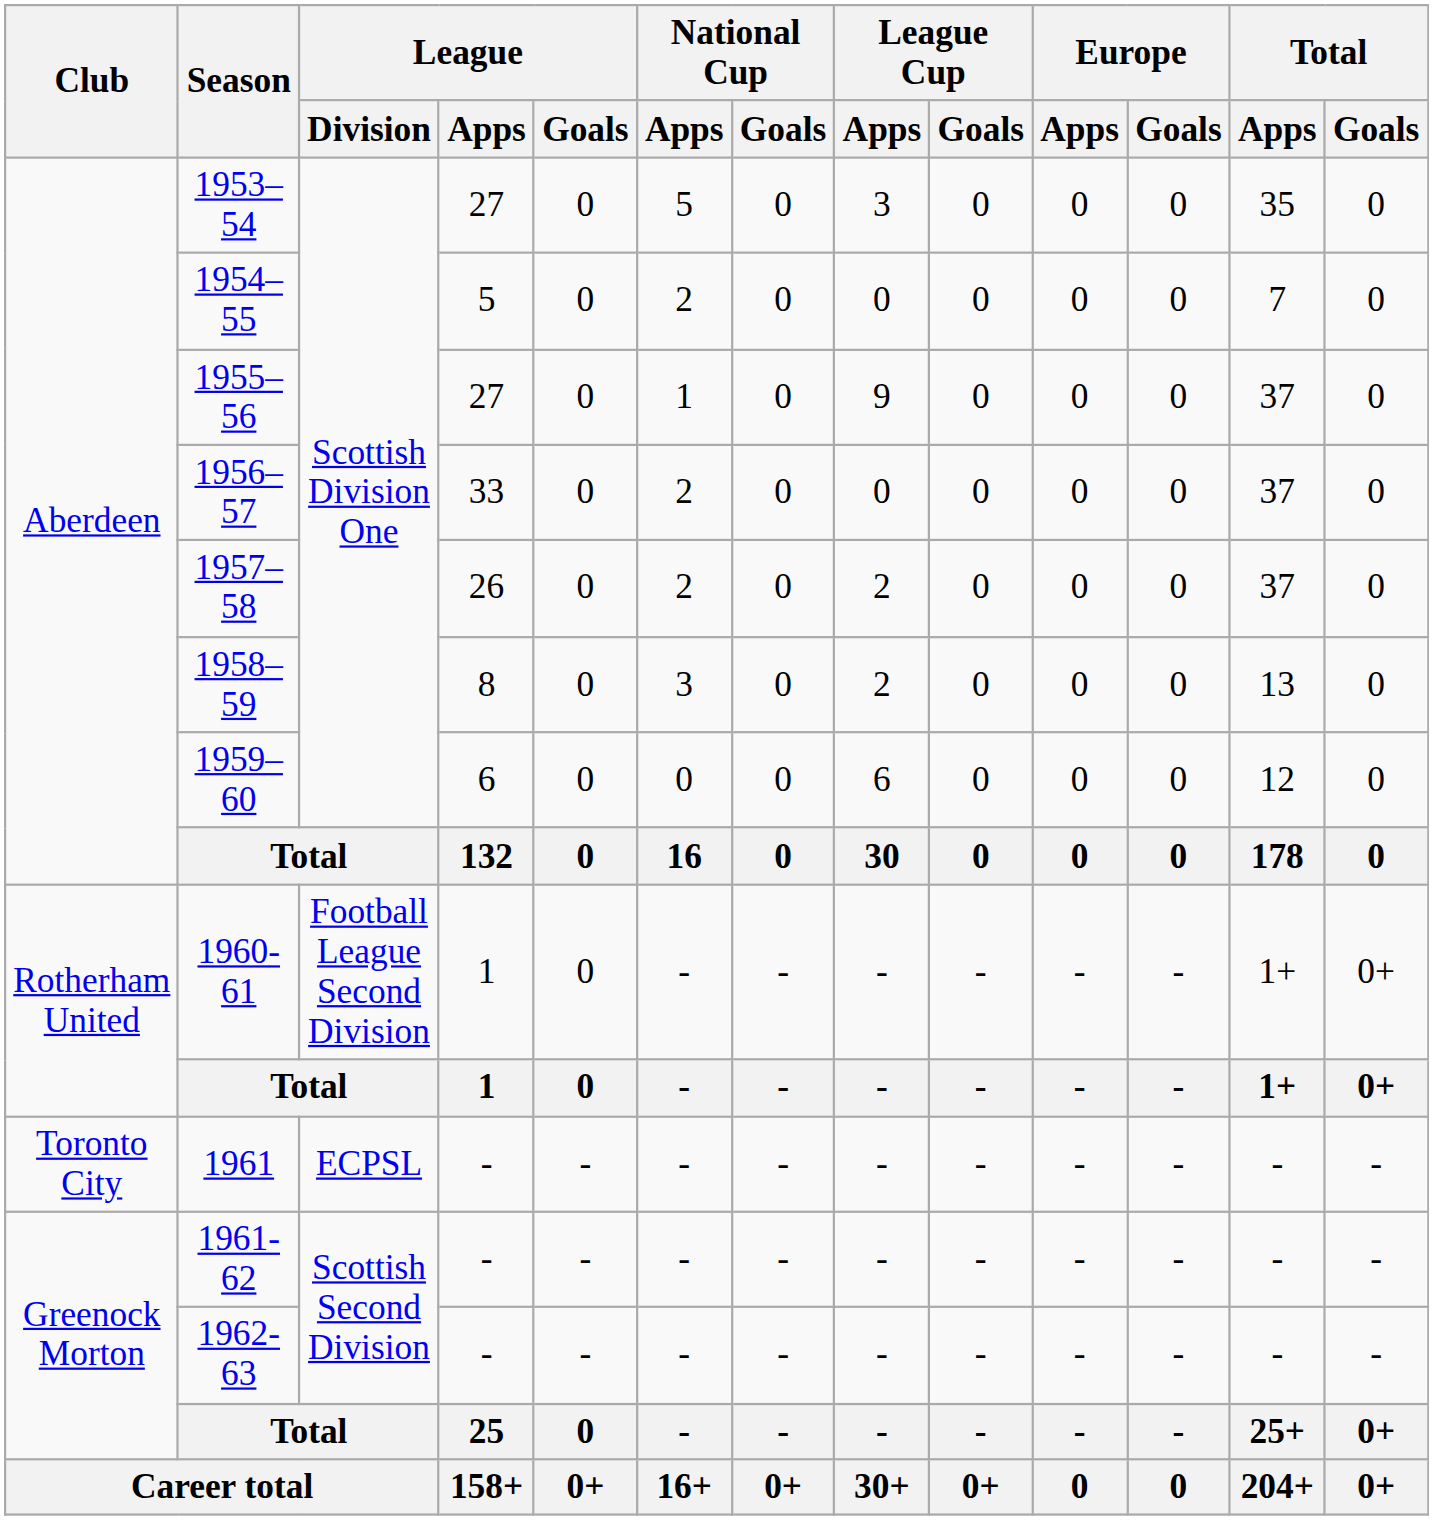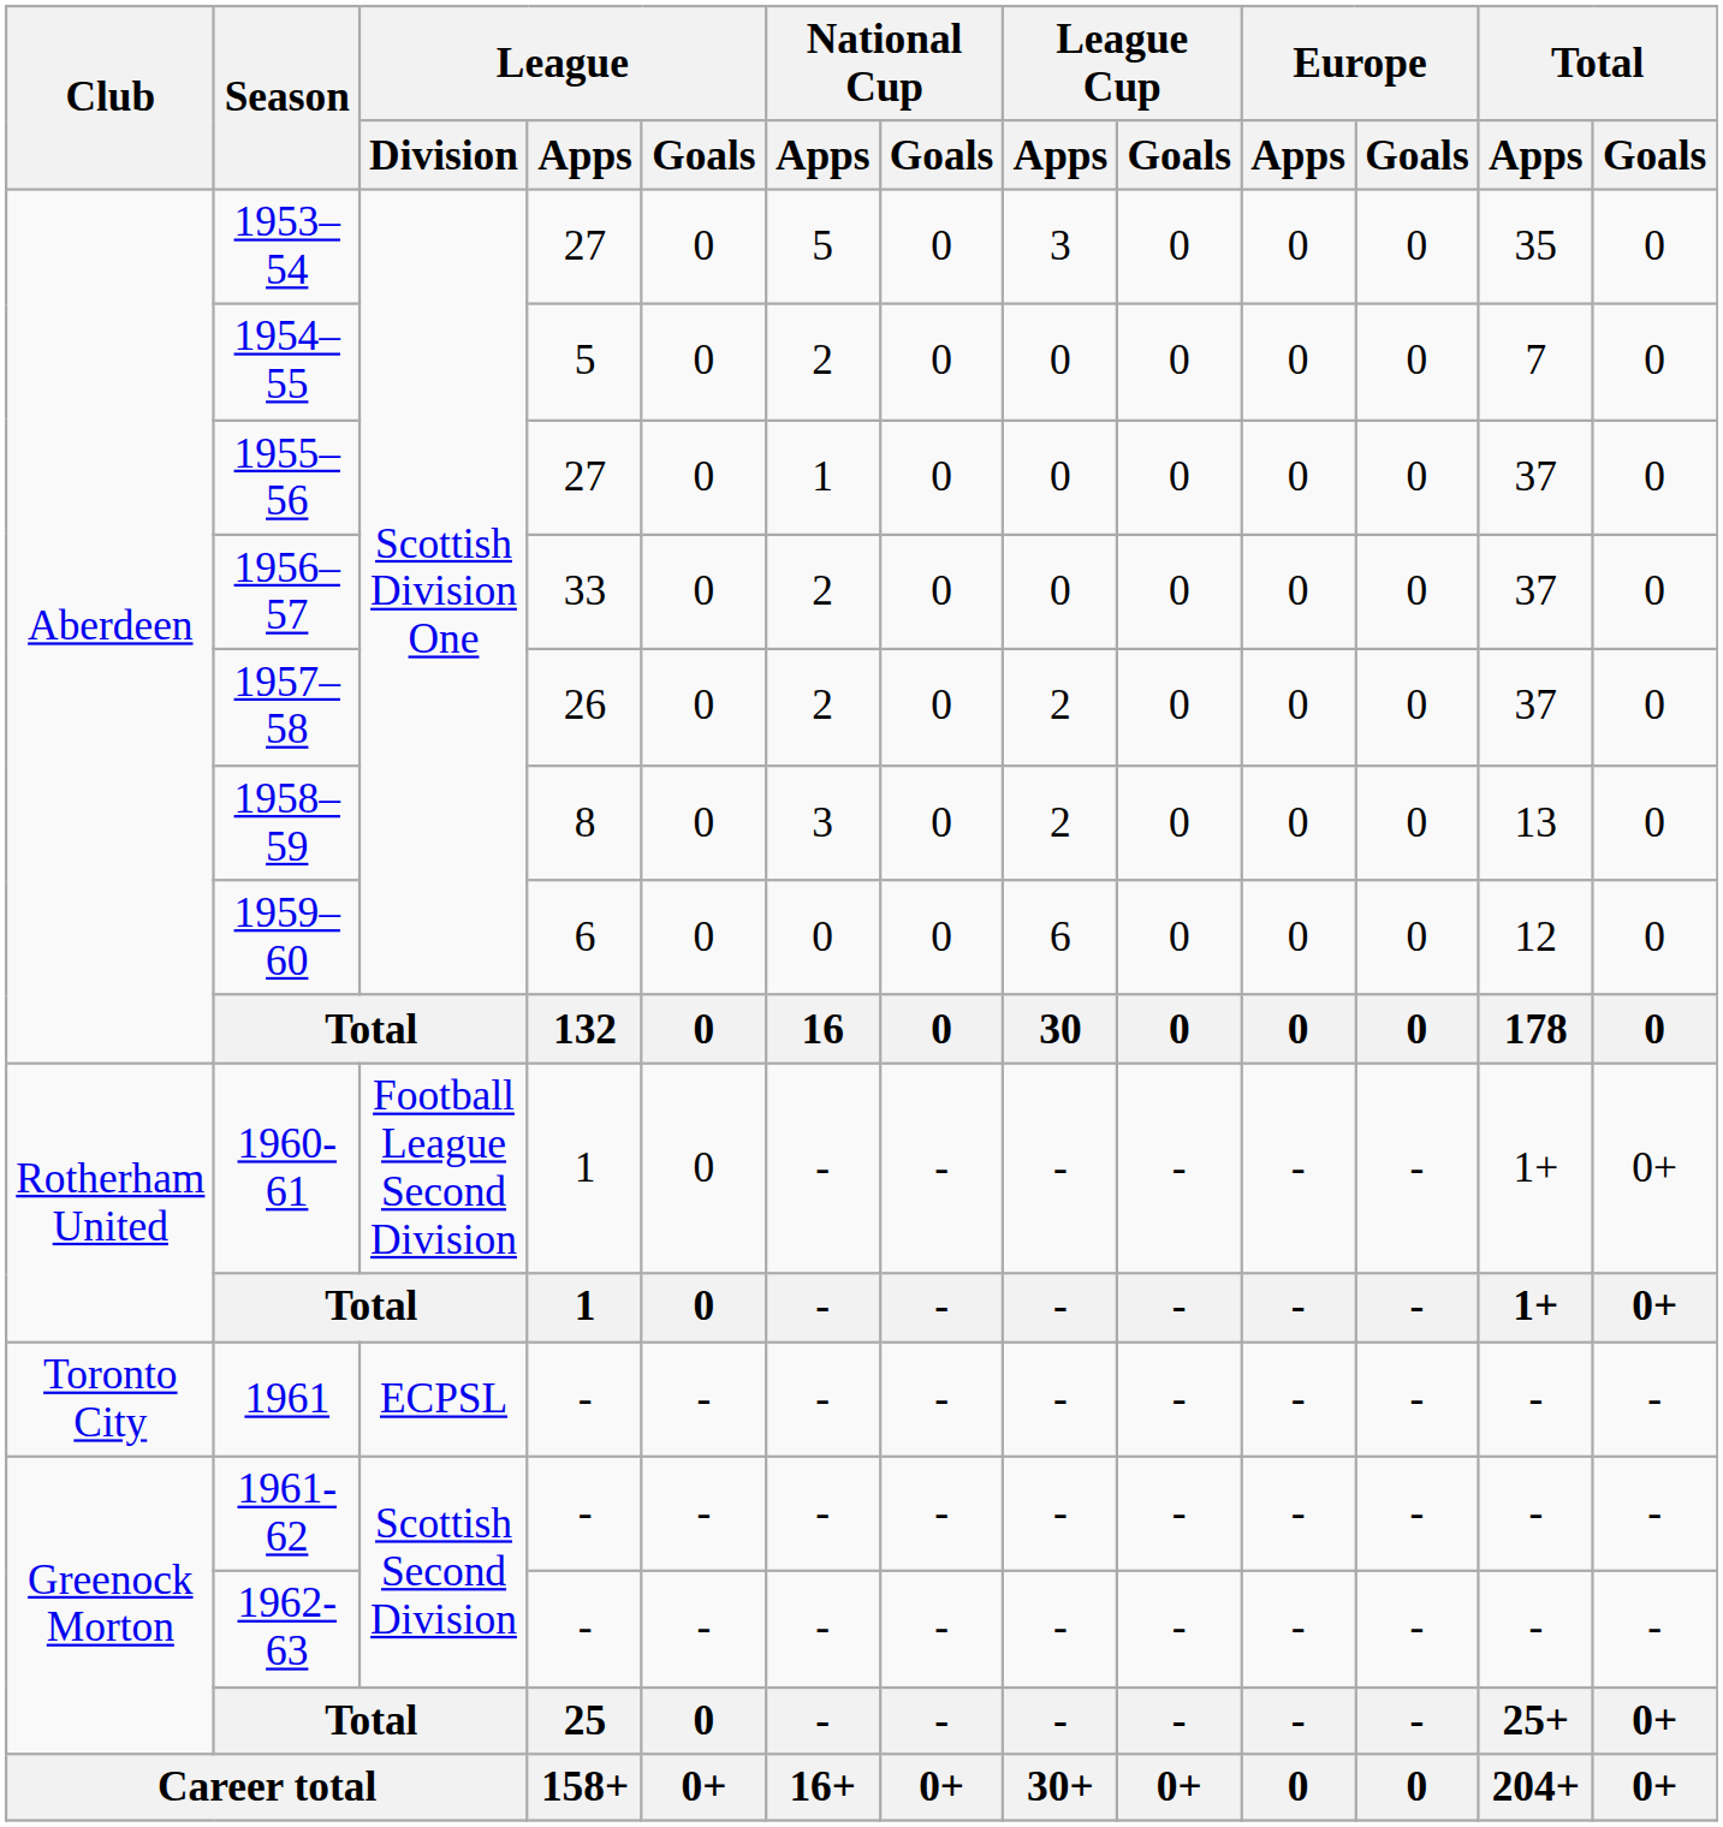 <table class="wikitable" style="text-align:center">
 <tr>
 <th rowspan="2">Club</th>
 <th rowspan="2">Season</th>
 <th colspan="3">League</th>
 <th colspan="2">National Cup</th>
 <th colspan="2">League Cup</th>
 <th colspan="2">Europe</th>
 <th colspan="2">Total</th>
 </tr>
 <tr>
 <th>Division</th>
 <th>Apps</th>
 <th>Goals</th>
 <th>Apps</th>
 <th>Goals</th>
 <th>Apps</th>
 <th>Goals</th>
 <th>Apps</th>
 <th>Goals</th>
 <th>Apps</th>
 <th>Goals</th>
 </tr>
 <tr>
 <td rowspan="8"><a href='#'>Aberdeen</a></td>
 <td><a href='#'>1953–54</a></td>
 <td rowspan="7"><a href='#'>Scottish Division One</a></td>
 <td>27</td>
 <td>0</td>
 <td>5</td>
 <td>0</td>
 <td>3</td>
 <td>0</td>
 <td>0</td>
 <td>0</td>
 <td>35</td>
 <td>0</td>
 </tr>
 <tr>
 <td><a href='#'>1954–55</a></td>
 <td>5</td>
 <td>0</td>
 <td>2</td>
 <td>0</td>
 <td>0</td>
 <td>0</td>
 <td>0</td>
 <td>0</td>
 <td>7</td>
 <td>0</td>
 </tr>
 <tr>
 <td><a href='#'>1955–56</a></td>
 <td>27</td>
 <td>0</td>
 <td>1</td>
 <td>0</td>
-<td>9</td>
+<td>0</td>
 <td>0</td>
 <td>0</td>
 <td>0</td>
 <td>37</td>
 <td>0</td>
 </tr>
 <tr>
 <td><a href='#'>1956–57</a></td>
 <td>33</td>
 <td>0</td>
 <td>2</td>
 <td>0</td>
 <td>0</td>
 <td>0</td>
 <td>0</td>
 <td>0</td>
 <td>37</td>
 <td>0</td>
 </tr>
 <tr>
 <td><a href='#'>1957–58</a></td>
 <td>26</td>
 <td>0</td>
 <td>2</td>
 <td>0</td>
 <td>2</td>
 <td>0</td>
 <td>0</td>
 <td>0</td>
 <td>37</td>
 <td>0</td>
 </tr>
 <tr>
 <td><a href='#'>1958–59</a></td>
 <td>8</td>
 <td>0</td>
 <td>3</td>
 <td>0</td>
 <td>2</td>
 <td>0</td>
 <td>0</td>
 <td>0</td>
 <td>13</td>
 <td>0</td>
 </tr>
 <tr>
 <td><a href='#'>1959–60</a></td>
 <td>6</td>
 <td>0</td>
 <td>0</td>
 <td>0</td>
 <td>6</td>
 <td>0</td>
 <td>0</td>
 <td>0</td>
 <td>12</td>
 <td>0</td>
 </tr>
 <tr>
 <th colspan="2">Total</th>
 <th>132</th>
 <th>0</th>
 <th>16</th>
 <th>0</th>
 <th>30</th>
 <th>0</th>
 <th>0</th>
 <th>0</th>
 <th>178</th>
 <th>0</th>
 </tr>
 <tr>
 <td rowspan="2"><a href='#'>Rotherham United</a></td>
 <td><a href='#'>1960-61</a></td>
 <td><a href='#'>Football League Second Division</a></td>
 <td>1</td>
 <td>0</td>
 <td>-</td>
 <td>-</td>
 <td>-</td>
 <td>-</td>
 <td>-</td>
 <td>-</td>
 <td>1+</td>
 <td>0+</td>
 </tr>
 <tr>
 <th colspan="2">Total</th>
 <th>1</th>
 <th>0</th>
 <th>-</th>
 <th>-</th>
 <th>-</th>
 <th>-</th>
 <th>-</th>
 <th>-</th>
 <th>1+</th>
 <th>0+</th>
 </tr>
 <tr>
 <td><a href='#'>Toronto City</a></td>
 <td><a href='#'>1961</a></td>
 <td><a href='#'>ECPSL</a></td>
 <td>-</td>
 <td>-</td>
 <td>-</td>
 <td>-</td>
 <td>-</td>
 <td>-</td>
 <td>-</td>
 <td>-</td>
 <td>-</td>
 <td>-</td>
 </tr>
 <tr>
 <td rowspan="3"><a href='#'>Greenock Morton</a></td>
 <td><a href='#'>1961-62</a></td>
 <td rowspan="2"><a href='#'>Scottish Second Division</a></td>
 <td>-</td>
 <td>-</td>
 <td>-</td>
 <td>-</td>
 <td>-</td>
 <td>-</td>
 <td>-</td>
 <td>-</td>
 <td>-</td>
 <td>-</td>
 </tr>
 <tr>
 <td><a href='#'>1962-63</a></td>
 <td>-</td>
 <td>-</td>
 <td>-</td>
 <td>-</td>
 <td>-</td>
 <td>-</td>
 <td>-</td>
 <td>-</td>
 <td>-</td>
 <td>-</td>
 </tr>
 <tr>
 <th colspan="2">Total</th>
 <th>25</th>
 <th>0</th>
 <th>-</th>
 <th>-</th>
 <th>-</th>
 <th>-</th>
 <th>-</th>
 <th>-</th>
 <th>25+</th>
 <th>0+</th>
 </tr>
 <tr>
 <th colspan="3">Career total</th>
 <th>158+</th>
 <th>0+</th>
 <th>16+</th>
 <th>0+</th>
 <th>30+</th>
 <th>0+</th>
 <th>0</th>
 <th>0</th>
 <th>204+</th>
 <th>0+</th>
 </tr>
 </table>
